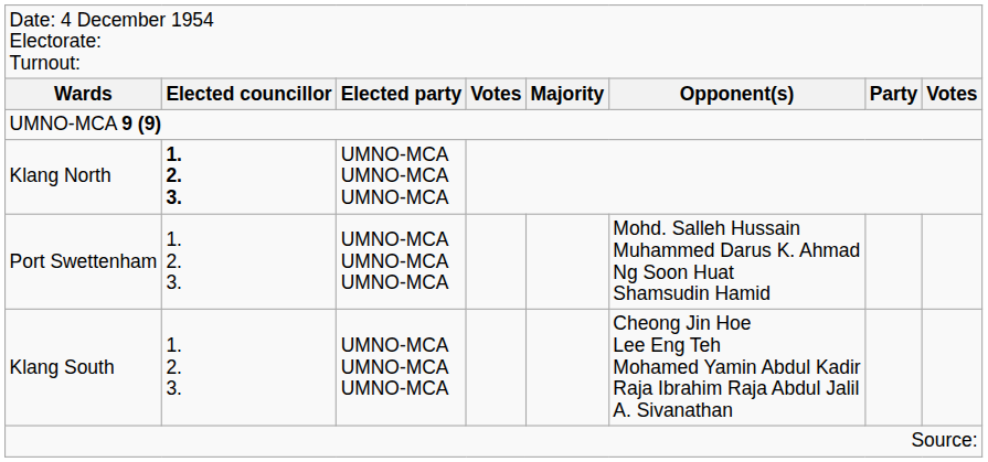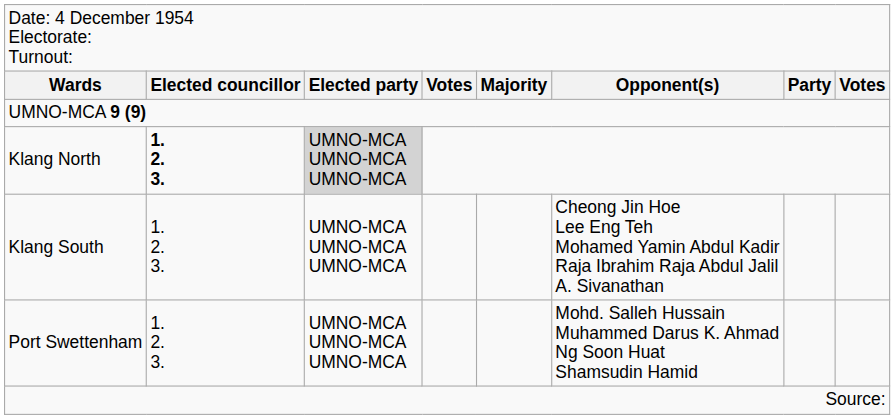 <table class=wikitable>
 <tr>
 <td colspan=8>Date: 4 December 1954<br>Electorate: <br>Turnout:</td>
 </tr>
 <tr>
 <th>Wards</th>
 <th>Elected councillor</th>
 <th>Elected party</th>
 <th>Votes</th>
 <th>Majority</th>
 <th>Opponent(s)</th>
 <th>Party</th>
 <th>Votes</th>
 </tr>
 <tr>
 <td colspan=8>UMNO-MCA <strong>9 (9)</strong> </td>
 </tr>
 <tr>
 <td>Klang North</td>
 <td><strong>1.<br>2.<br>3.</strong></td>
+<td style="background: lightgrey;">UMNO-MCA<br>UMNO-MCA<br>UMNO-MCA</td>
+</tr>
+<tr>
+<td>Klang South</td>
+<td>1.<br>2.<br>3.</td>
 <td>UMNO-MCA<br>UMNO-MCA<br>UMNO-MCA</td>
+<td></td>
+<td></td>
+<td>Cheong Jin Hoe<br>Lee Eng Teh<br>Mohamed Yamin Abdul Kadir<br>Raja Ibrahim Raja Abdul Jalil<br>A. Sivanathan</td>
+<td></td>
+<td></td>
 </tr>
 <tr>
 <td>Port Swettenham</td>
 <td>1.<br>2.<br>3.</td>
 <td>UMNO-MCA<br>UMNO-MCA<br>UMNO-MCA</td>
 <td></td>
 <td></td>
 <td>Mohd. Salleh Hussain<br>Muhammed Darus K. Ahmad<br>Ng Soon Huat<br>Shamsudin Hamid</td>
 <td></td>
 <td></td>
 </tr>
 <tr>
-<td>Klang South</td>
-<td>1.<br>2.<br>3.</td>
-<td>UMNO-MCA<br>UMNO-MCA<br>UMNO-MCA</td>
-<td></td>
-<td></td>
-<td>Cheong Jin Hoe<br>Lee Eng Teh<br>Mohamed Yamin Abdul Kadir<br>Raja Ibrahim Raja Abdul Jalil<br>A. Sivanathan</td>
-<td></td>
-<td></td>
-</tr>
-<tr>
 <td colspan=8 align=right>Source: </td>
 </tr>
 </table>
